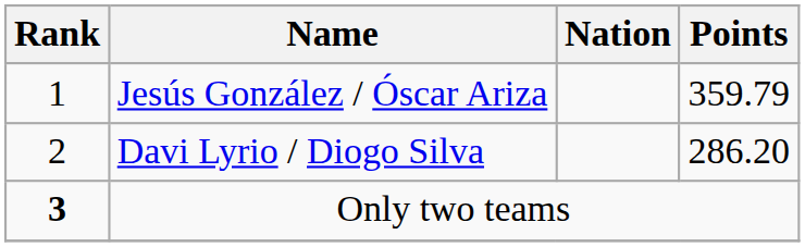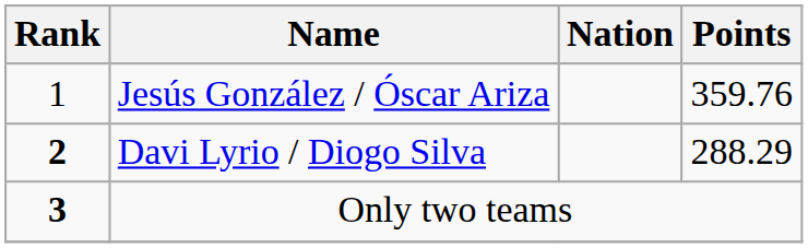 <table class="wikitable" style="text-align:center">
 <tr>
 <th>Rank</th>
 <th>Name</th>
 <th>Nation</th>
 <th>Points</th>
 </tr>
 <tr>
 <td>1</td>
 <td align=left><a href='#'>Jesús González</a> / <a href='#'>Óscar Ariza</a></td>
 <td align=left></td>
-<td>359.79</td>
+<td>359.76</td>
 </tr>
 <tr>
-<td>2</td>
+<td><strong>2</strong></td>
 <td align=left><a href='#'>Davi Lyrio</a> / <a href='#'>Diogo Silva</a></td>
 <td align=left></td>
-<td>286.20</td>
+<td>288.29</td>
 </tr>
 <tr>
 <td><strong>3</strong></td>
 <td colspan="3">Only two teams</td>
 </tr>
 <tr>
 </tr>
 </table>
